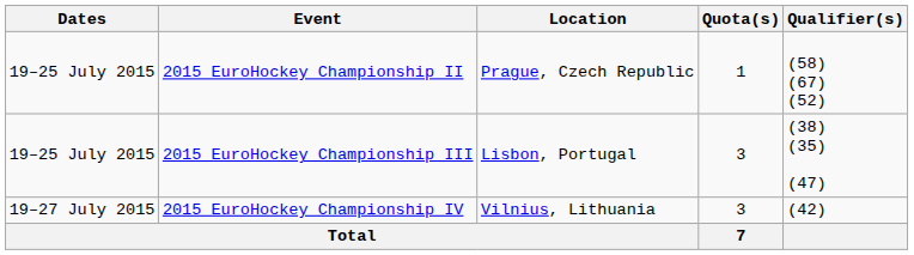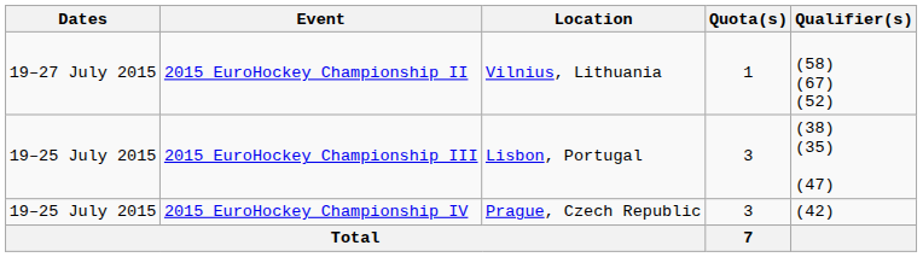 <table class="wikitable">
 <tr>
 <th>Dates</th>
 <th>Event</th>
 <th>Location</th>
 <th>Quota(s)</th>
 <th>Qualifier(s)</th>
 </tr>
 <tr>
-<td>19–25 July 2015</td>
+<td>19–27 July 2015</td>
 <td><a href='#'>2015 EuroHockey Championship II</a></td>
-<td><a href='#'>Prague</a>, Czech Republic</td>
+<td><a href='#'>Vilnius</a>, Lithuania</td>
 <td align=center>1</td>
 <td><s></s><br> (58)<br> (67)<br> (52)</td>
 </tr>
 <tr>
 <td>19–25 July 2015</td>
 <td><a href='#'>2015 EuroHockey Championship III</a></td>
 <td><a href='#'>Lisbon</a>, Portugal</td>
 <td align=center>3</td>
 <td> (38)<br> (35)<br><s></s><br> (47)</td>
 </tr>
 <tr>
-<td>19–27 July 2015</td>
+<td>19–25 July 2015</td>
 <td><a href='#'>2015 EuroHockey Championship IV</a></td>
-<td><a href='#'>Vilnius</a>, Lithuania</td>
+<td><a href='#'>Prague</a>, Czech Republic</td>
 <td align=center>3</td>
 <td> (42)<br><s></s></td>
 </tr>
 <tr>
 <th colspan=3>Total</th>
 <th>7</th>
 <th></th>
 </tr>
 </table>
